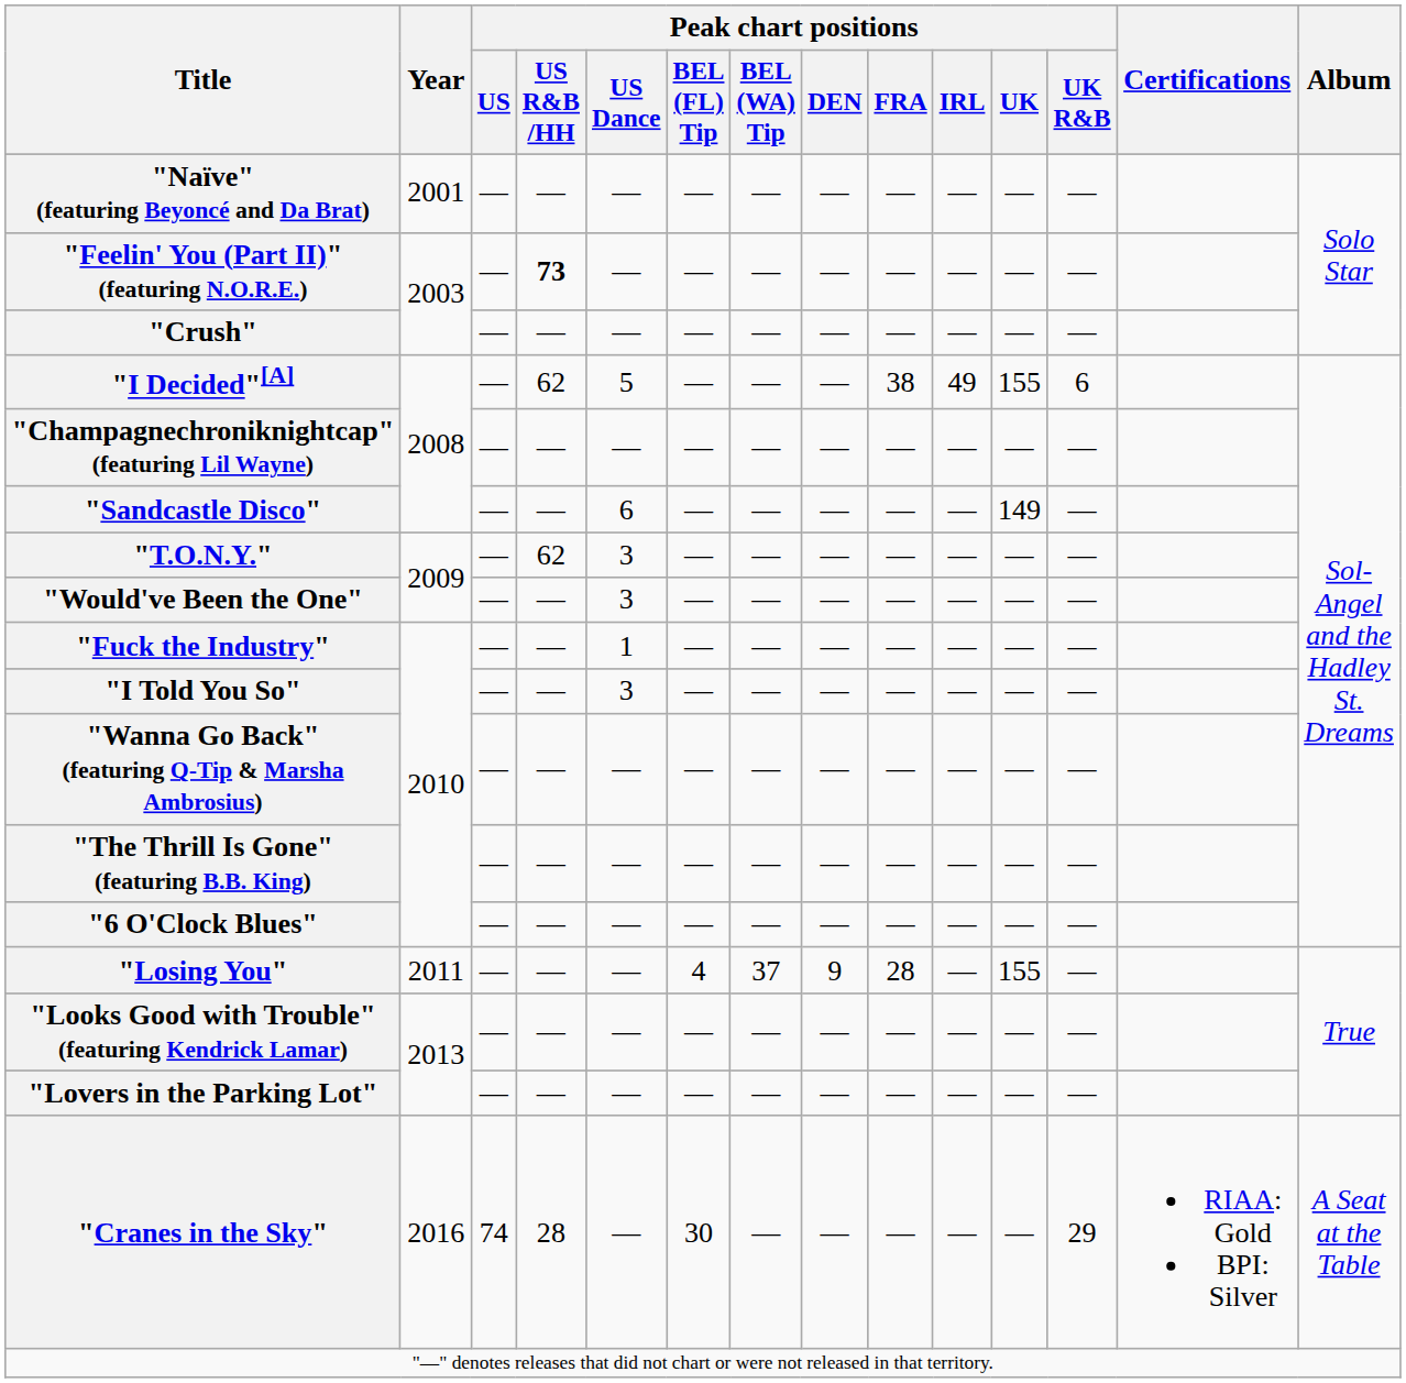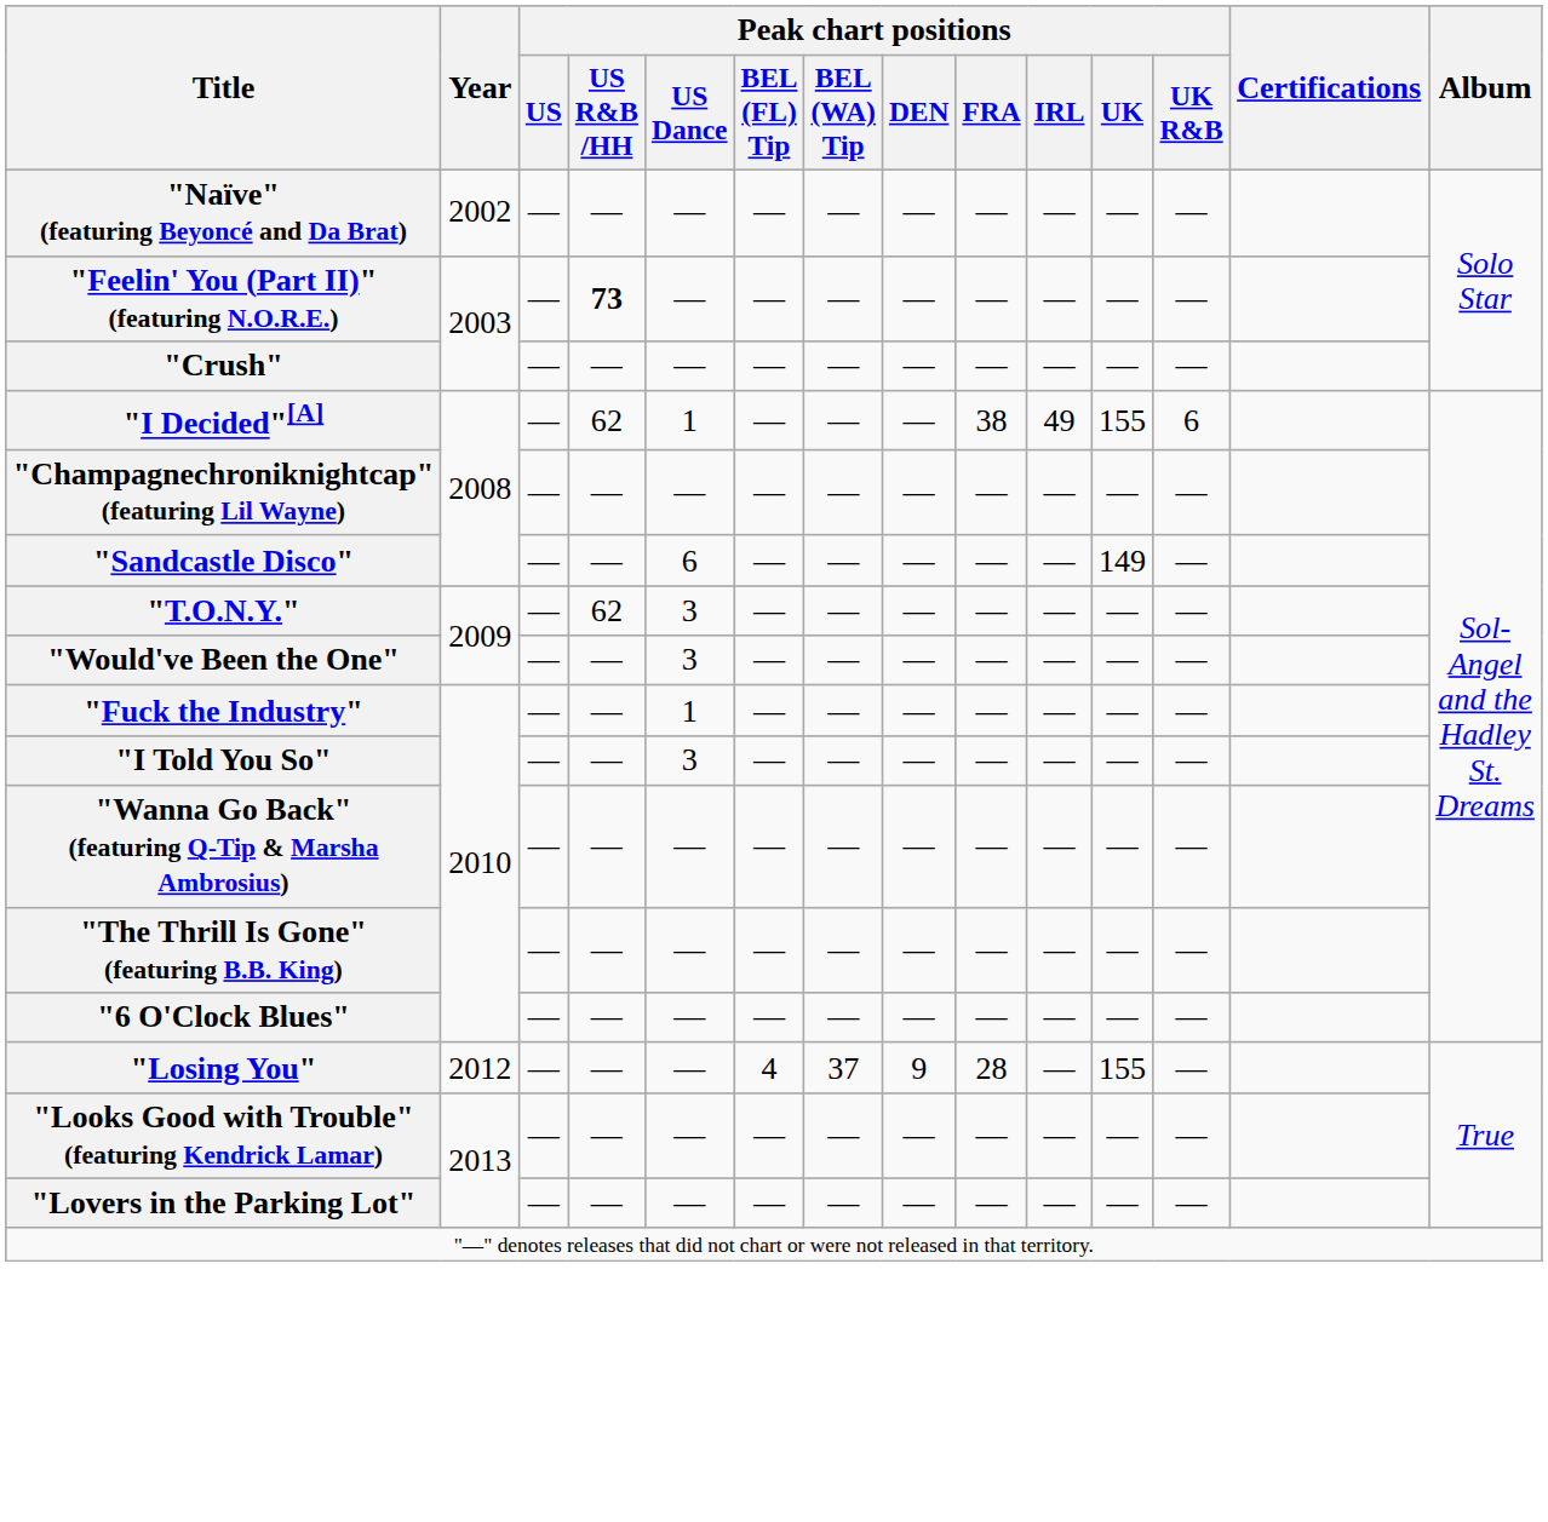 <table class="wikitable plainrowheaders" style="text-align:center;">
 <tr>
 <th scope="col" rowspan="2" style="width:18em;">Title</th>
 <th scope="col" rowspan="2">Year</th>
 <th scope="col" colspan="10">Peak chart positions</th>
 <th scope="col" rowspan="2" style="width:8em;"><a href='#'>Certifications</a></th>
 <th scope="col" rowspan="2">Album</th>
 </tr>
 <tr>
 <th scope="col" style="width:3em;font-size:90%;"><a href='#'>US</a><br></th>
 <th scope="col" style="width:3em;font-size:90%;"><a href='#'>US<br>R&B<br>/HH</a><br></th>
 <th scope="col" style="width:3em;font-size:90%;"><a href='#'>US<br> Dance</a><br></th>
 <th scope="col" style="width:3em;font-size:90%;"><a href='#'>BEL<br>(FL)<br>Tip</a><br></th>
 <th scope="col" style="width:3em;font-size:90%;"><a href='#'>BEL<br>(WA)<br>Tip</a><br></th>
 <th scope="col" style="width:3em;font-size:90%;"><a href='#'>DEN</a><br></th>
 <th scope="col" style="width:3em;font-size:90%;"><a href='#'>FRA</a><br></th>
 <th scope="col" style="width:3em;font-size:90%;"><a href='#'>IRL</a><br></th>
 <th scope="col" style="width:3em;font-size:90%;"><a href='#'>UK</a><br></th>
 <th scope="col" style="width:3em;font-size:90%;"><a href='#'>UK R&B</a><br></th>
 </tr>
 <tr>
 <th scope="row">"Naïve"<br><small>(featuring <a href='#'>Beyoncé</a> and <a href='#'>Da Brat</a>)</small></th>
-<td>2001</td>
+<td>2002</td>
 <td>—</td>
 <td>—</td>
 <td>—</td>
 <td>—</td>
 <td>—</td>
 <td>—</td>
 <td>—</td>
 <td>—</td>
 <td>—</td>
 <td>—</td>
 <td></td>
 <td rowspan="3"><em><a href='#'>Solo Star</a></em></td>
 </tr>
 <tr>
 <th scope="row">"<a href='#'>Feelin' You (Part II)</a>"<br><small>(featuring <a href='#'>N.O.R.E.</a>)</small></th>
 <td rowspan="2">2003</td>
 <td>—</td>
 <td><strong>73</strong></td>
 <td>—</td>
 <td>—</td>
 <td>—</td>
 <td>—</td>
 <td>—</td>
 <td>—</td>
 <td>—</td>
 <td>—</td>
 <td></td>
 </tr>
 <tr>
 <th scope="row">"Crush"</th>
 <td>—</td>
 <td>—</td>
 <td>—</td>
 <td>—</td>
 <td>—</td>
 <td>—</td>
 <td>—</td>
 <td>—</td>
 <td>—</td>
 <td>—</td>
 <td></td>
 </tr>
 <tr>
 <th scope="row">"<a href='#'>I Decided</a>"<sup><a href='#'><strong>[A]</strong></a></sup></th>
 <td rowspan="3">2008</td>
 <td>—</td>
 <td>62</td>
-<td>5</td>
+<td>1</td>
 <td>—</td>
 <td>—</td>
 <td>—</td>
 <td>38</td>
 <td>49</td>
 <td>155</td>
 <td>6</td>
 <td></td>
 <td rowspan="10"><em><a href='#'>Sol-Angel and the Hadley St. Dreams</a></em></td>
 </tr>
 <tr>
 <th scope="row">"Champagnechroniknightcap"<br><small>(featuring <a href='#'>Lil Wayne</a>)</small></th>
 <td>—</td>
 <td>—</td>
 <td>—</td>
 <td>—</td>
 <td>—</td>
 <td>—</td>
 <td>—</td>
 <td>—</td>
 <td>—</td>
 <td>—</td>
 <td></td>
 </tr>
 <tr>
 <th scope="row">"<a href='#'>Sandcastle Disco</a>"</th>
 <td>—</td>
 <td>—</td>
 <td>6</td>
 <td>—</td>
 <td>—</td>
 <td>—</td>
 <td>—</td>
 <td>—</td>
 <td>149</td>
 <td>—</td>
 <td></td>
 </tr>
 <tr>
 <th scope="row">"<a href='#'>T.O.N.Y.</a>"</th>
 <td rowspan="2">2009</td>
 <td>—</td>
 <td>62</td>
 <td>3</td>
 <td>—</td>
 <td>—</td>
 <td>—</td>
 <td>—</td>
 <td>—</td>
 <td>—</td>
 <td>—</td>
 <td></td>
 </tr>
 <tr>
 <th scope="row">"Would've Been the One"</th>
 <td>—</td>
 <td>—</td>
 <td>3</td>
 <td>—</td>
 <td>—</td>
 <td>—</td>
 <td>—</td>
 <td>—</td>
 <td>—</td>
 <td>—</td>
 <td></td>
 </tr>
 <tr>
 <th scope="row">"<a href='#'>Fuck the Industry</a>"</th>
 <td rowspan="5">2010</td>
 <td>—</td>
 <td>—</td>
 <td>1</td>
 <td>—</td>
 <td>—</td>
 <td>—</td>
 <td>—</td>
 <td>—</td>
 <td>—</td>
 <td>—</td>
 <td></td>
 </tr>
 <tr>
 <th scope="row">"I Told You So"</th>
 <td>—</td>
 <td>—</td>
 <td>3</td>
 <td>—</td>
 <td>—</td>
 <td>—</td>
 <td>—</td>
 <td>—</td>
 <td>—</td>
 <td>—</td>
 <td></td>
 </tr>
 <tr>
 <th scope="row">"Wanna Go Back"<br><small>(featuring <a href='#'>Q-Tip</a> & <a href='#'>Marsha Ambrosius</a>)</small></th>
 <td>—</td>
 <td>—</td>
 <td>—</td>
 <td>—</td>
 <td>—</td>
 <td>—</td>
 <td>—</td>
 <td>—</td>
 <td>—</td>
 <td>—</td>
 <td></td>
 </tr>
 <tr>
 <th scope="row">"The Thrill Is Gone"<br><small>(featuring <a href='#'>B.B. King</a>)</small></th>
 <td>—</td>
 <td>—</td>
 <td>—</td>
 <td>—</td>
 <td>—</td>
 <td>—</td>
 <td>—</td>
 <td>—</td>
 <td>—</td>
 <td>—</td>
 <td></td>
 </tr>
 <tr>
 <th scope="row">"6 O'Clock Blues"</th>
 <td>—</td>
 <td>—</td>
 <td>—</td>
 <td>—</td>
 <td>—</td>
 <td>—</td>
 <td>—</td>
 <td>—</td>
 <td>—</td>
 <td>—</td>
 <td></td>
 </tr>
 <tr>
 <th scope="row">"<a href='#'>Losing You</a>"</th>
-<td>2011</td>
+<td>2012</td>
 <td>—</td>
 <td>—</td>
 <td>—</td>
 <td>4</td>
 <td>37</td>
 <td>9</td>
 <td>28</td>
 <td>—</td>
 <td>155</td>
 <td>—</td>
 <td></td>
 <td rowspan="3"><em><a href='#'>True</a></em></td>
 </tr>
 <tr>
 <th scope="row">"Looks Good with Trouble"<br><small>(featuring <a href='#'>Kendrick Lamar</a>)</small></th>
 <td rowspan="2">2013</td>
 <td>—</td>
 <td>—</td>
 <td>—</td>
 <td>—</td>
 <td>—</td>
 <td>—</td>
 <td>—</td>
 <td>—</td>
 <td>—</td>
 <td>—</td>
 <td></td>
 </tr>
 <tr>
 <th scope="row">"Lovers in the Parking Lot"</th>
 <td>—</td>
 <td>—</td>
 <td>—</td>
 <td>—</td>
 <td>—</td>
 <td>—</td>
 <td>—</td>
 <td>—</td>
 <td>—</td>
 <td>—</td>
 <td></td>
 </tr>
 <tr>
-<th scope="row">"<a href='#'>Cranes in the Sky</a>"</th>
-<td>2016</td>
-<td>74</td>
-<td>28</td>
-<td>—</td>
-<td>30</td>
-<td>—</td>
-<td>—</td>
-<td>—</td>
-<td>—</td>
-<td>—</td>
-<td>29</td>
-<td><br><ul><li><a href='#'>RIAA</a>: Gold</li><li>BPI: Silver</li></ul></td>
-<td><em><a href='#'>A Seat at the Table</a></em></td>
-</tr>
-<tr>
 <td colspan="14" style="text-align:center; font-size:8pt;">"—" denotes releases that did not chart or were not released in that territory.</td>
 </tr>
 </table>
